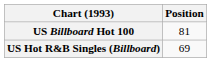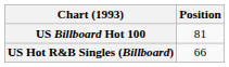 <table class="wikitable sortable plainrowheaders" style="text-align:center">
 <tr>
 <th scope="col">Chart (1993)</th>
 <th scope="col">Position</th>
 </tr>
 <tr>
 <th scope="row">US <em>Billboard</em> Hot 100</th>
 <td>81</td>
 </tr>
 <tr>
 <th scope="row">US Hot R&B Singles (<em>Billboard</em>)</th>
-<td>69</td>
+<td>66</td>
 </tr>
 </table>
